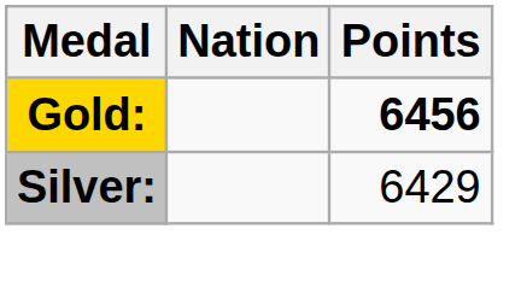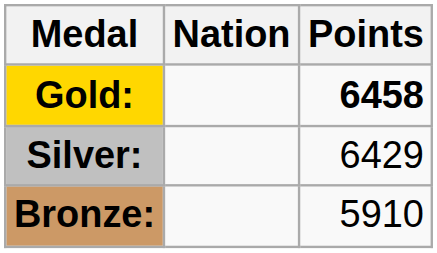 <table class="wikitable">
 <tr>
 <th>Medal</th>
 <th>Nation</th>
 <th>Points</th>
 </tr>
 <tr>
 <td style="text-align:center;background-color:gold;"><strong>Gold:</strong></td>
 <td></td>
-<td align="right"><strong>6456</strong></td>
+<td align="right"><strong>6458</strong></td>
 </tr>
 <tr>
 <td style="text-align:center;background-color:silver;"><strong>Silver:</strong></td>
 <td></td>
 <td align="right">6429</td>
 </tr>
+<tr>
+<td style="text-align:center;background-color:#CC9966;"><strong>Bronze:</strong></td>
+<td></td>
+<td align="right">5910</td>
+</tr>
 </table>
